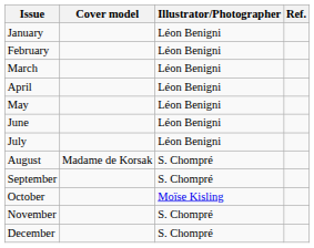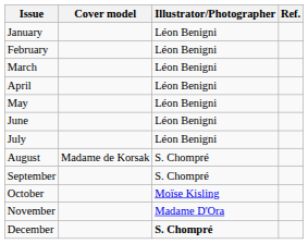 <table class="wikitable">
 <tr>
 <th>Issue</th>
 <th>Cover model</th>
 <th>Illustrator/Photographer</th>
 <th>Ref.</th>
 </tr>
 <tr>
 <td>January</td>
 <td></td>
 <td>Léon Benigni</td>
 <td></td>
 </tr>
 <tr>
 <td>February</td>
 <td></td>
 <td>Léon Benigni</td>
 <td></td>
 </tr>
 <tr>
 <td>March</td>
 <td></td>
 <td>Léon Benigni</td>
 <td></td>
 </tr>
 <tr>
 <td>April</td>
 <td></td>
 <td>Léon Benigni</td>
 <td></td>
 </tr>
 <tr>
 <td>May</td>
 <td></td>
 <td>Léon Benigni</td>
 <td></td>
 </tr>
 <tr>
 <td>June</td>
 <td></td>
 <td>Léon Benigni</td>
 <td></td>
 </tr>
 <tr>
 <td>July</td>
 <td></td>
 <td>Léon Benigni</td>
 <td></td>
 </tr>
 <tr>
 <td>August</td>
 <td>Madame de Korsak</td>
 <td>S. Chompré</td>
 <td></td>
 </tr>
 <tr>
 <td>September</td>
 <td></td>
 <td>S. Chompré</td>
 <td></td>
 </tr>
 <tr>
 <td>October</td>
 <td></td>
 <td><a href='#'>Moïse Kisling</a></td>
 <td></td>
 </tr>
 <tr>
 <td>November</td>
 <td></td>
-<td>S. Chompré</td>
+<td><a href='#'>Madame D'Ora</a></td>
 <td></td>
 </tr>
 <tr>
 <td>December</td>
 <td></td>
-<td>S. Chompré</td>
+<td><strong>S. Chompré</strong></td>
 <td></td>
 </tr>
 </table>
